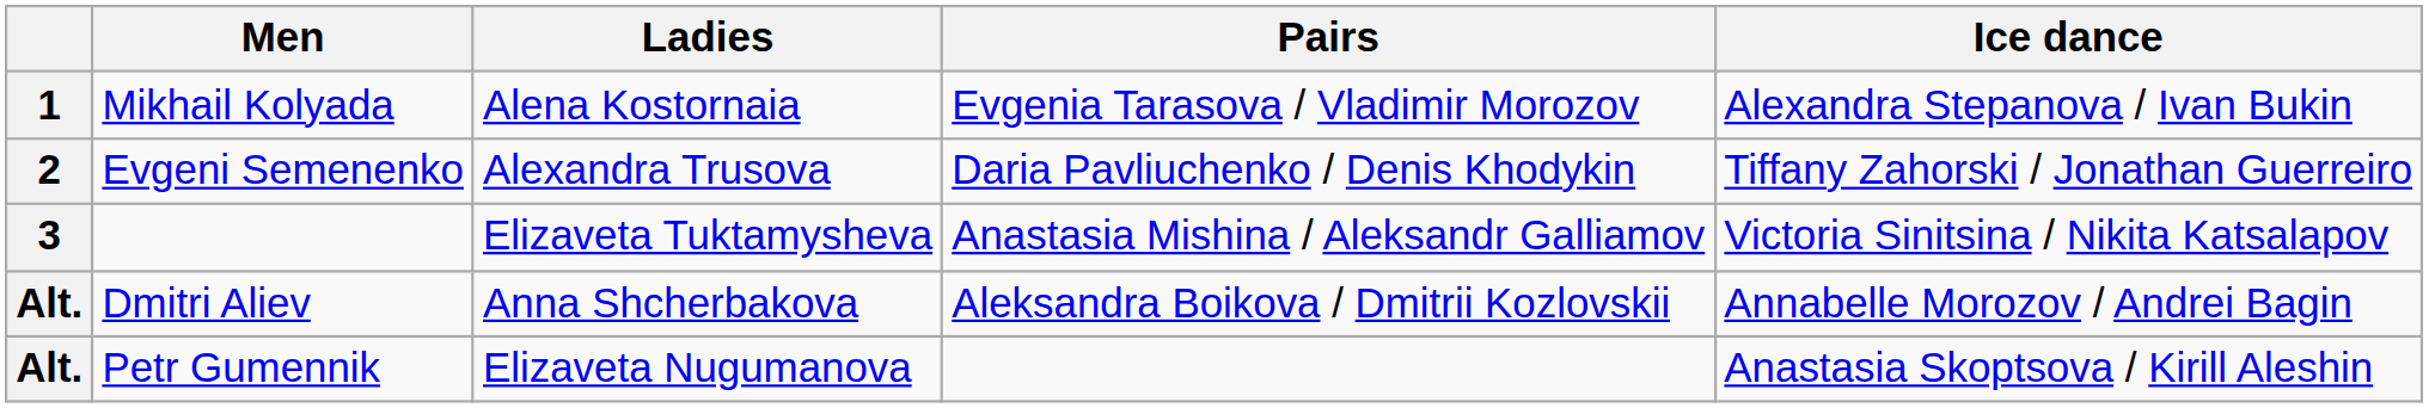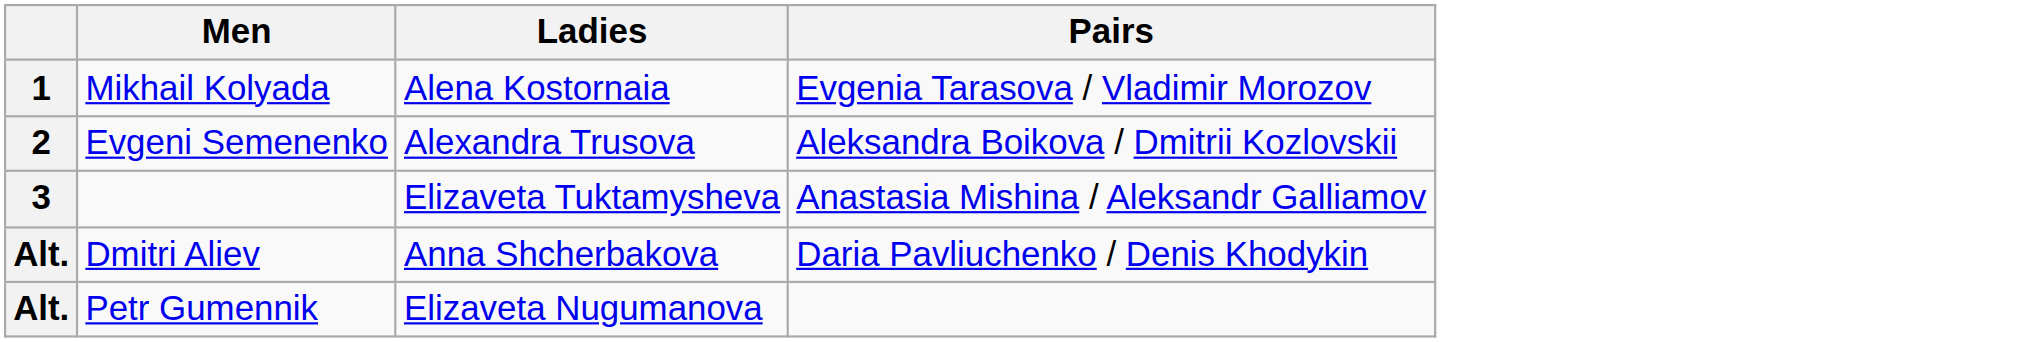 <table class="wikitable">
 <tr>
 <th></th>
 <th>Men</th>
 <th>Ladies</th>
 <th>Pairs</th>
-<th>Ice dance</th>
 </tr>
 <tr>
 <th>1</th>
 <td><a href='#'>Mikhail Kolyada</a></td>
 <td><a href='#'>Alena Kostornaia</a></td>
 <td><a href='#'>Evgenia Tarasova</a> / <a href='#'>Vladimir Morozov</a></td>
-<td><a href='#'>Alexandra Stepanova</a> / <a href='#'>Ivan Bukin</a></td>
 </tr>
 <tr>
 <th>2</th>
 <td><a href='#'>Evgeni Semenenko</a></td>
 <td><a href='#'>Alexandra Trusova</a></td>
-<td><a href='#'>Daria Pavliuchenko</a> / <a href='#'>Denis Khodykin</a></td>
-<td><a href='#'>Tiffany Zahorski</a> / <a href='#'>Jonathan Guerreiro</a></td>
+<td><a href='#'>Aleksandra Boikova</a> / <a href='#'>Dmitrii Kozlovskii</a></td>
 </tr>
 <tr>
 <th>3</th>
 <td></td>
 <td><a href='#'>Elizaveta Tuktamysheva</a></td>
 <td><a href='#'>Anastasia Mishina</a> / <a href='#'>Aleksandr Galliamov</a></td>
-<td><a href='#'>Victoria Sinitsina</a> / <a href='#'>Nikita Katsalapov</a></td>
 </tr>
 <tr>
 <th>Alt.</th>
 <td><a href='#'>Dmitri Aliev</a></td>
 <td><a href='#'>Anna Shcherbakova</a></td>
-<td><a href='#'>Aleksandra Boikova</a> / <a href='#'>Dmitrii Kozlovskii</a></td>
-<td><a href='#'>Annabelle Morozov</a> / <a href='#'>Andrei Bagin</a></td>
+<td><a href='#'>Daria Pavliuchenko</a> / <a href='#'>Denis Khodykin</a></td>
 </tr>
 <tr>
 <th>Alt.</th>
 <td><a href='#'>Petr Gumennik</a></td>
 <td><a href='#'>Elizaveta Nugumanova</a></td>
 <td></td>
-<td><a href='#'>Anastasia Skoptsova</a> / <a href='#'>Kirill Aleshin</a></td>
 </tr>
 </table>
